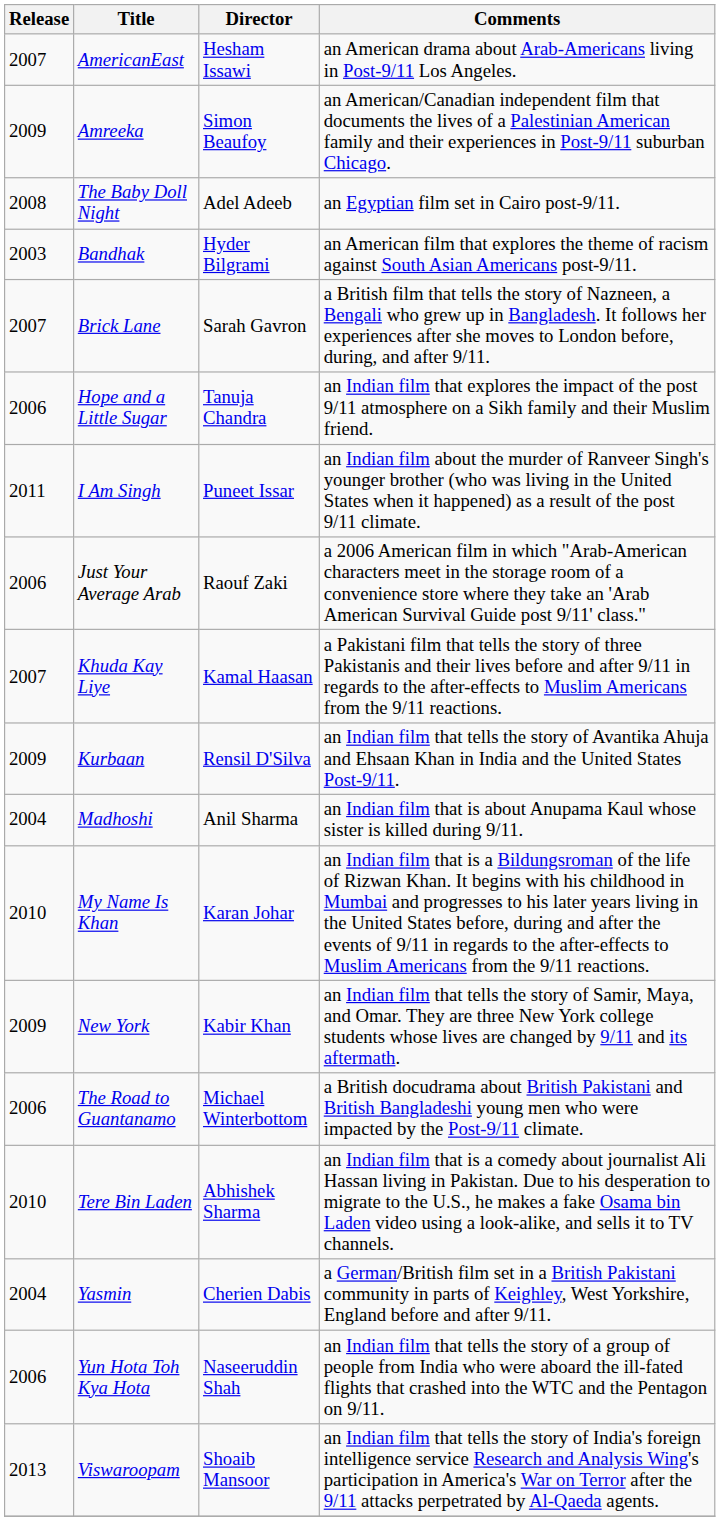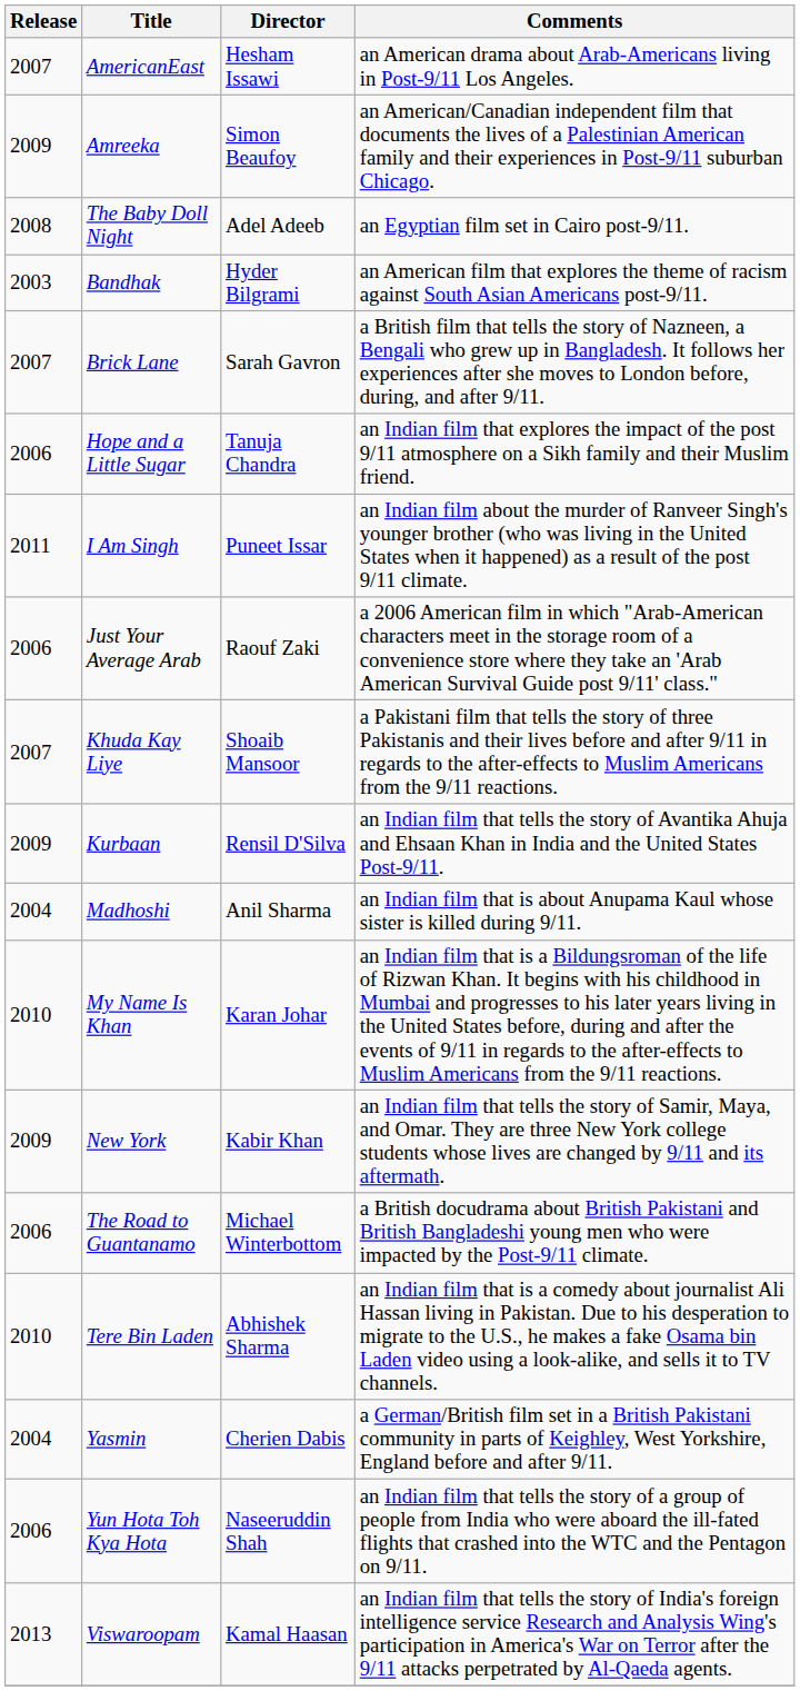 <table class="wikitable sortable">
 <tr>
 <th>Release</th>
 <th>Title</th>
 <th>Director</th>
 <th>Comments</th>
 </tr>
 <tr>
 <td>2007</td>
 <td><em><a href='#'>AmericanEast</a></em></td>
 <td><a href='#'>Hesham Issawi</a></td>
 <td>an American drama about <a href='#'>Arab-Americans</a> living in <a href='#'>Post-9/11</a> Los Angeles.</td>
 </tr>
 <tr>
 <td>2009</td>
 <td><em><a href='#'>Amreeka</a></em></td>
 <td><a href='#'>Simon Beaufoy</a></td>
 <td>an American/Canadian independent film that documents the lives of a <a href='#'>Palestinian American</a> family and their experiences in <a href='#'>Post-9/11</a> suburban <a href='#'>Chicago</a>.</td>
 </tr>
 <tr>
 <td>2008</td>
 <td><em><a href='#'>The Baby Doll Night</a></em></td>
 <td>Adel Adeeb</td>
 <td>an <a href='#'>Egyptian</a> film set in Cairo post-9/11.</td>
 </tr>
 <tr>
 <td>2003</td>
 <td><em><a href='#'>Bandhak</a></em></td>
 <td><a href='#'>Hyder Bilgrami</a></td>
 <td>an American film that explores the theme of racism against <a href='#'>South Asian Americans</a> post-9/11.</td>
 </tr>
 <tr>
 <td>2007</td>
 <td><em><a href='#'>Brick Lane</a></em></td>
 <td>Sarah Gavron</td>
 <td>a British film that tells the story of Nazneen, a <a href='#'>Bengali</a> who grew up in <a href='#'>Bangladesh</a>. It follows her experiences after she moves to London before, during, and after 9/11.</td>
 </tr>
 <tr>
 <td>2006</td>
 <td><em><a href='#'>Hope and a Little Sugar</a></em></td>
 <td><a href='#'>Tanuja Chandra</a></td>
 <td>an <a href='#'>Indian film</a> that explores the impact of the post 9/11 atmosphere on a Sikh family and their Muslim friend.</td>
 </tr>
 <tr>
 <td>2011</td>
 <td><em><a href='#'>I Am Singh</a></em></td>
 <td><a href='#'>Puneet Issar</a></td>
 <td>an <a href='#'>Indian film</a> about the murder of Ranveer Singh's younger brother (who was living in the United States when it happened) as a result of the post 9/11 climate.</td>
 </tr>
 <tr>
 <td>2006</td>
 <td><em>Just Your Average Arab</em></td>
 <td>Raouf Zaki</td>
 <td>a 2006 American film in which "Arab-American characters meet in the storage room of a convenience store where they take an 'Arab American Survival Guide post 9/11' class."</td>
 </tr>
 <tr>
 <td>2007</td>
 <td><em><a href='#'>Khuda Kay Liye</a></em></td>
-<td><a href='#'>Kamal Haasan</a></td>
+<td><a href='#'>Shoaib Mansoor</a></td>
 <td>a Pakistani film that tells the story of three Pakistanis and their lives before and after 9/11 in regards to the after-effects to <a href='#'>Muslim Americans</a> from the 9/11 reactions.</td>
 </tr>
 <tr>
 <td>2009</td>
 <td><em><a href='#'>Kurbaan</a></em></td>
 <td><a href='#'>Rensil D'Silva</a></td>
 <td>an <a href='#'>Indian film</a> that tells the story of Avantika Ahuja and Ehsaan Khan in India and the United States <a href='#'>Post-9/11</a>.</td>
 </tr>
 <tr>
 <td>2004</td>
 <td><em><a href='#'>Madhoshi</a></em></td>
 <td>Anil Sharma</td>
 <td>an <a href='#'>Indian film</a> that is about Anupama Kaul whose sister is killed during 9/11.</td>
 </tr>
 <tr>
 <td>2010</td>
 <td><em><a href='#'>My Name Is Khan</a></em></td>
 <td><a href='#'>Karan Johar</a></td>
 <td>an <a href='#'>Indian film</a> that is a <a href='#'>Bildungsroman</a> of the life of Rizwan Khan. It begins with his childhood in <a href='#'>Mumbai</a> and progresses to his later years living in the United States before, during and after the events of 9/11 in regards to the after-effects to <a href='#'>Muslim Americans</a> from the 9/11 reactions.</td>
 </tr>
 <tr>
 <td>2009</td>
 <td><em><a href='#'>New York</a></em></td>
 <td><a href='#'>Kabir Khan</a></td>
 <td>an <a href='#'>Indian film</a> that tells the story of Samir, Maya, and Omar. They are three New York college students whose lives are changed by <a href='#'>9/11</a> and <a href='#'>its aftermath</a>.</td>
 </tr>
 <tr>
 <td>2006</td>
 <td><em><a href='#'>The Road to Guantanamo</a></em></td>
 <td><a href='#'>Michael Winterbottom</a></td>
 <td>a British docudrama about <a href='#'>British Pakistani</a> and <a href='#'>British Bangladeshi</a> young men who were impacted by the <a href='#'>Post-9/11</a> climate.</td>
 </tr>
 <tr>
 <td>2010</td>
 <td><em><a href='#'>Tere Bin Laden</a></em></td>
 <td><a href='#'>Abhishek Sharma</a></td>
 <td>an <a href='#'>Indian film</a> that is a comedy about journalist Ali Hassan living in Pakistan. Due to his desperation to migrate to the U.S., he makes a fake <a href='#'>Osama bin Laden</a> video using a look-alike, and sells it to TV channels.</td>
 </tr>
 <tr>
 <td>2004</td>
 <td><em><a href='#'>Yasmin</a></em></td>
 <td><a href='#'>Cherien Dabis</a></td>
 <td>a <a href='#'>German</a>/British film set in a <a href='#'>British Pakistani</a> community in parts of <a href='#'>Keighley</a>, West Yorkshire, England before and after 9/11.</td>
 </tr>
 <tr>
 <td>2006</td>
 <td><em><a href='#'>Yun Hota Toh Kya Hota</a></em></td>
 <td><a href='#'>Naseeruddin Shah</a></td>
 <td>an <a href='#'>Indian film</a> that tells the story of a group of people from India who were aboard the ill-fated flights that crashed into the WTC and the Pentagon on 9/11.</td>
 </tr>
 <tr>
 <td>2013</td>
 <td><em><a href='#'>Viswaroopam</a></em></td>
-<td><a href='#'>Shoaib Mansoor</a></td>
+<td><a href='#'>Kamal Haasan</a></td>
 <td>an <a href='#'>Indian film</a> that tells the story of India's foreign intelligence service <a href='#'>Research and Analysis Wing</a>'s participation in America's <a href='#'>War on Terror</a> after the <a href='#'>9/11</a> attacks perpetrated by <a href='#'>Al-Qaeda</a> agents.</td>
 </tr>
 <tr>
 </tr>
 </table>
